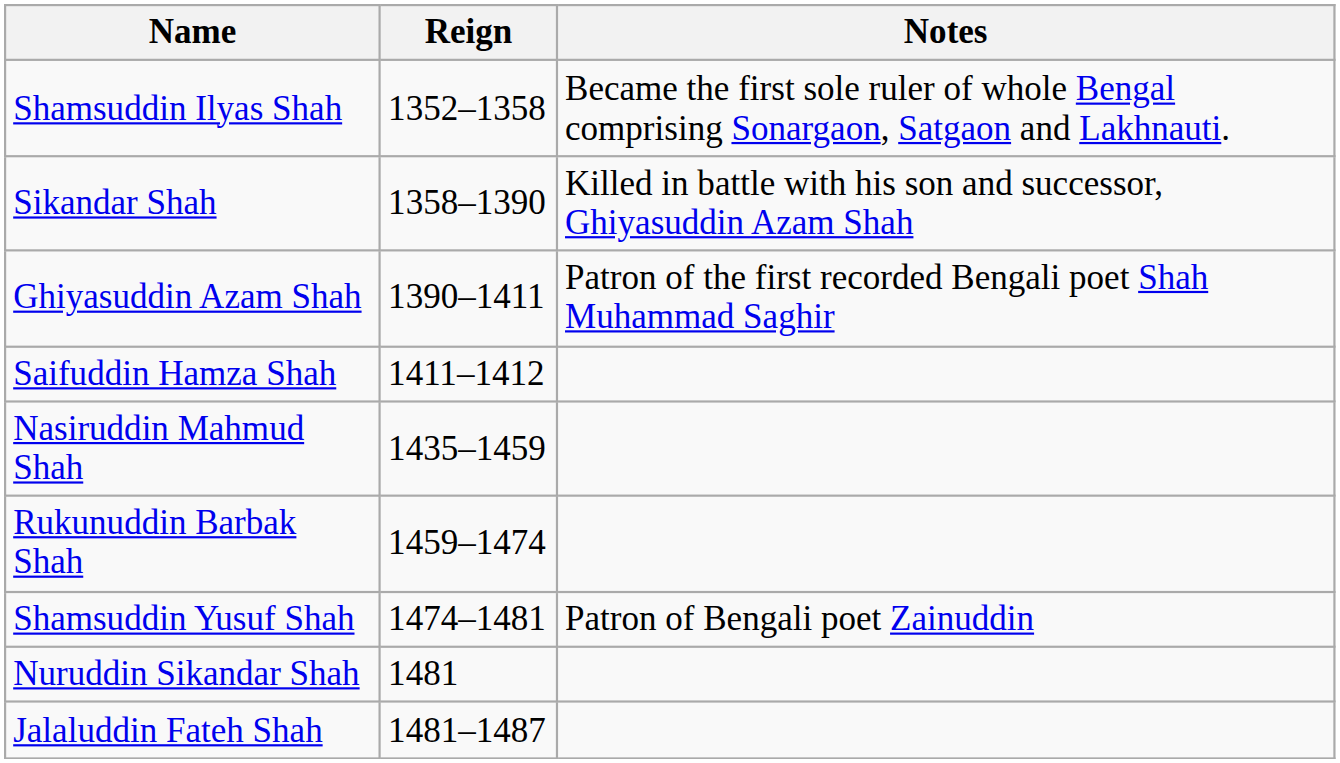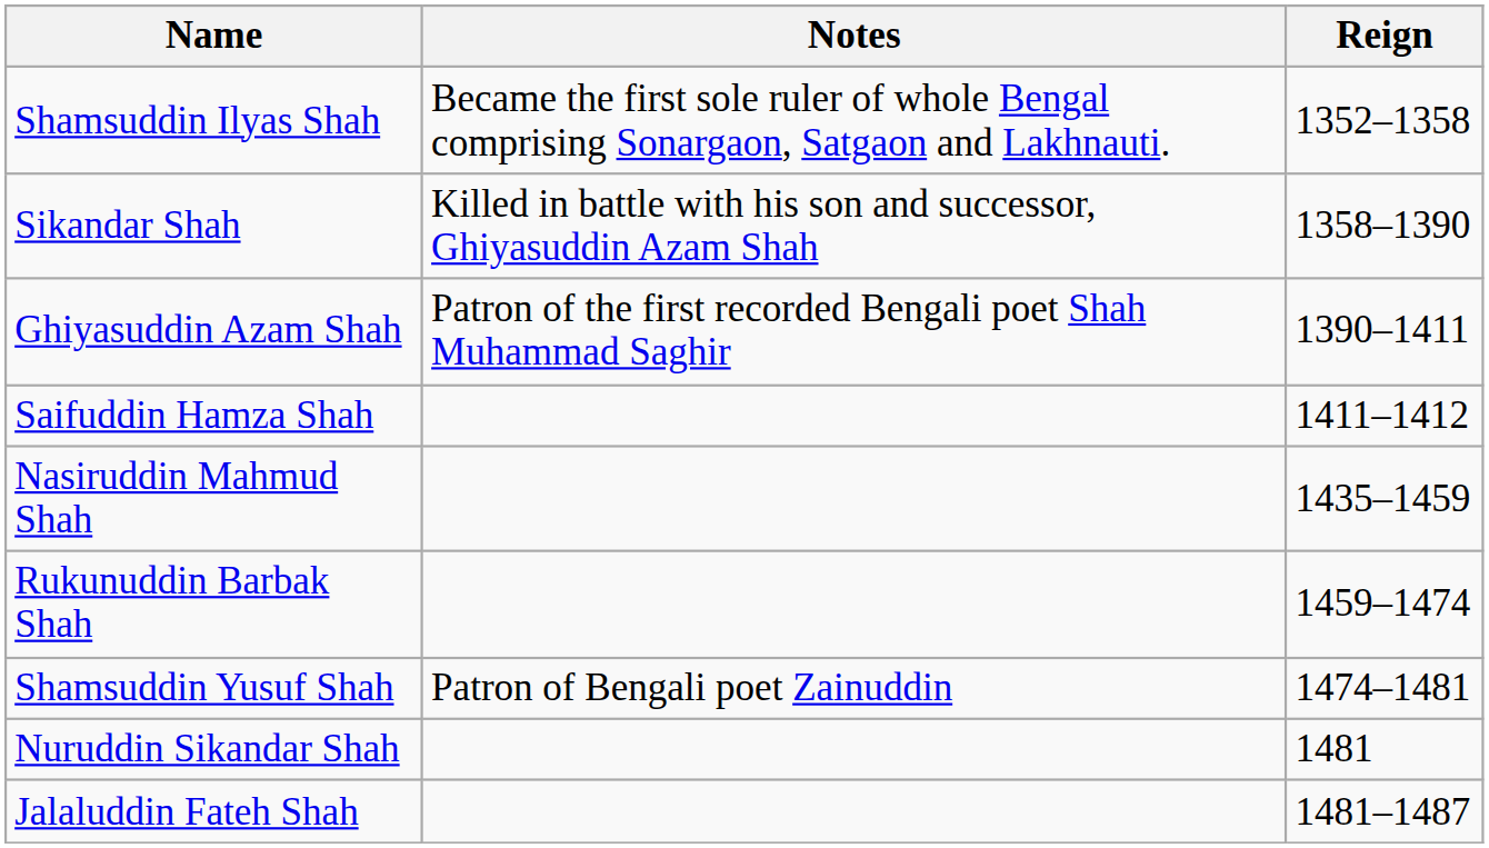 <table class="wikitable">
 <tr>
 <th width="180">Name</th>
+<th width="400">Notes</th>
 <th width="80">Reign</th>
-<th width="400">Notes</th>
 </tr>
 <tr>
 <td><a href='#'>Shamsuddin Ilyas Shah</a></td>
+<td>Became the first sole ruler of whole <a href='#'>Bengal</a> comprising <a href='#'>Sonargaon</a>, <a href='#'>Satgaon</a> and <a href='#'>Lakhnauti</a>.</td>
 <td>1352–1358</td>
-<td>Became the first sole ruler of whole <a href='#'>Bengal</a> comprising <a href='#'>Sonargaon</a>, <a href='#'>Satgaon</a> and <a href='#'>Lakhnauti</a>.</td>
 </tr>
 <tr>
 <td><a href='#'>Sikandar Shah</a></td>
+<td>Killed in battle with his son and successor, <a href='#'>Ghiyasuddin Azam Shah</a></td>
 <td>1358–1390</td>
-<td>Killed in battle with his son and successor, <a href='#'>Ghiyasuddin Azam Shah</a></td>
 </tr>
 <tr>
 <td><a href='#'>Ghiyasuddin Azam Shah</a></td>
+<td>Patron of the first recorded Bengali poet <a href='#'>Shah Muhammad Saghir</a></td>
 <td>1390–1411</td>
-<td>Patron of the first recorded Bengali poet <a href='#'>Shah Muhammad Saghir</a></td>
 </tr>
 <tr>
 <td><a href='#'>Saifuddin Hamza Shah</a></td>
+<td></td>
 <td>1411–1412</td>
-<td></td>
 </tr>
 <tr>
 <td><a href='#'>Nasiruddin Mahmud Shah</a></td>
+<td></td>
 <td>1435–1459</td>
-<td></td>
 </tr>
 <tr>
 <td><a href='#'>Rukunuddin Barbak Shah</a></td>
+<td></td>
 <td>1459–1474</td>
-<td></td>
 </tr>
 <tr>
 <td><a href='#'>Shamsuddin Yusuf Shah</a></td>
+<td>Patron of Bengali poet <a href='#'>Zainuddin</a></td>
 <td>1474–1481</td>
-<td>Patron of Bengali poet <a href='#'>Zainuddin</a></td>
 </tr>
 <tr>
 <td><a href='#'>Nuruddin Sikandar Shah</a></td>
+<td></td>
 <td>1481</td>
-<td></td>
 </tr>
 <tr>
 <td><a href='#'>Jalaluddin Fateh Shah</a></td>
+<td></td>
 <td>1481–1487</td>
-<td></td>
 </tr>
 </table>
